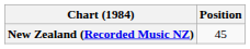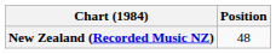 <table class="wikitable plainrowheaders">
 <tr>
 <th>Chart (1984)</th>
 <th>Position</th>
 </tr>
 <tr>
 <th scope="row">New Zealand (<a href='#'>Recorded Music NZ</a>)</th>
-<td align="center">45</td>
+<td align="center">48</td>
 </tr>
 </table>
